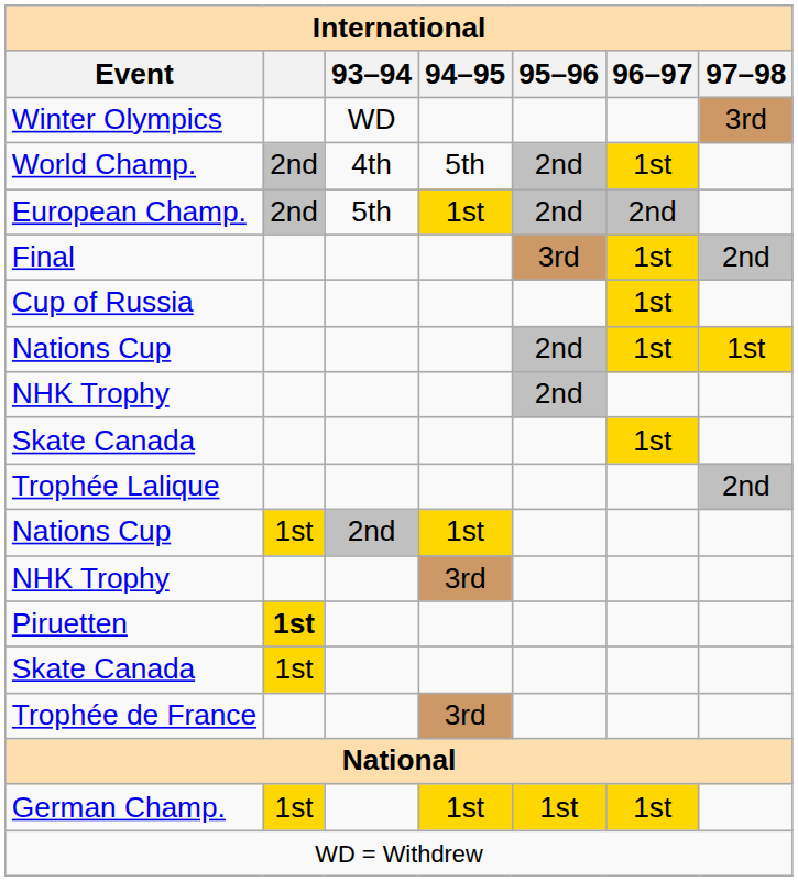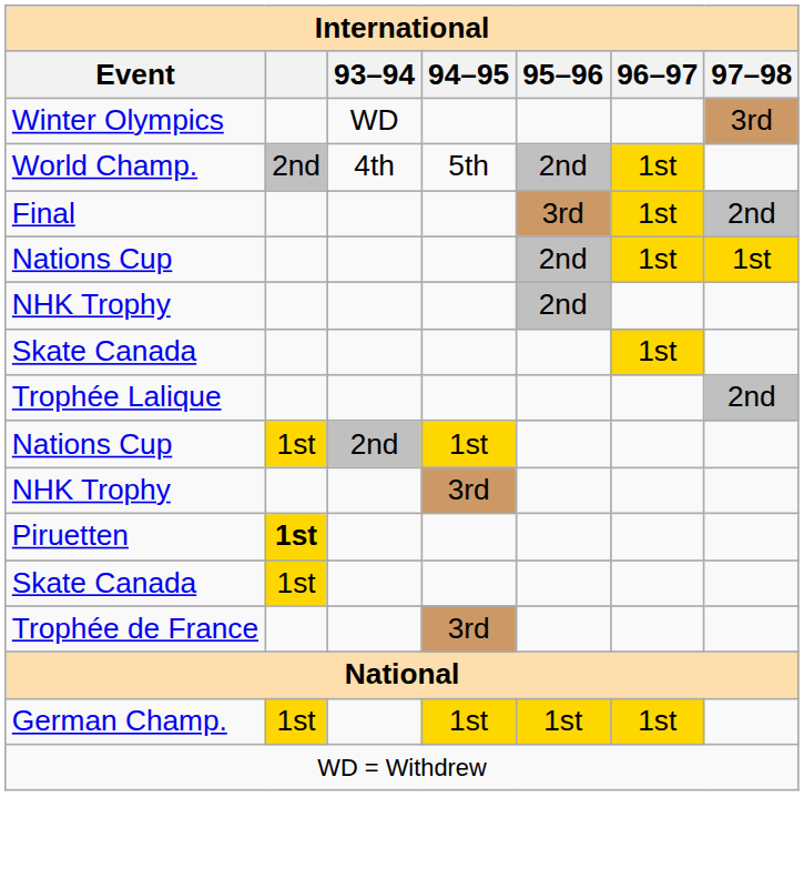 <table class="wikitable" style="text-align:center">
 <tr>
 <th style="background-color: #ffdead; " colspan=7 align=center>International</th>
 </tr>
 <tr>
 <th>Event</th>
 <th></th>
 <th>93–94</th>
 <th>94–95</th>
 <th>95–96</th>
 <th>96–97</th>
 <th>97–98</th>
 </tr>
 <tr>
 <td align=left><a href='#'>Winter Olympics</a></td>
 <td></td>
 <td>WD</td>
 <td></td>
 <td></td>
 <td></td>
 <td bgcolor=cc9966>3rd</td>
 </tr>
 <tr>
 <td align=left><a href='#'>World Champ.</a></td>
 <td bgcolor=silver>2nd</td>
 <td>4th</td>
 <td>5th</td>
 <td bgcolor=silver>2nd</td>
 <td bgcolor=gold>1st</td>
 <td></td>
 </tr>
 <tr>
-<td align=left><a href='#'>European Champ.</a></td>
-<td bgcolor=silver>2nd</td>
-<td>5th</td>
-<td bgcolor=gold>1st</td>
-<td bgcolor=silver>2nd</td>
-<td bgcolor=silver>2nd</td>
-<td></td>
-</tr>
-<tr>
 <td align=left> <a href='#'>Final</a></td>
 <td></td>
 <td></td>
 <td></td>
 <td bgcolor=cc9966>3rd</td>
 <td bgcolor=gold>1st</td>
 <td bgcolor=silver>2nd</td>
-</tr>
-<tr>
-<td align=left> <a href='#'>Cup of Russia</a></td>
-<td></td>
-<td></td>
-<td></td>
-<td></td>
-<td bgcolor=gold>1st</td>
-<td></td>
 </tr>
 <tr>
 <td align=left> <a href='#'>Nations Cup</a></td>
 <td></td>
 <td></td>
 <td></td>
 <td bgcolor=silver>2nd</td>
 <td bgcolor=gold>1st</td>
 <td bgcolor=gold>1st</td>
 </tr>
 <tr>
 <td align=left> <a href='#'>NHK Trophy</a></td>
 <td></td>
 <td></td>
 <td></td>
 <td bgcolor=silver>2nd</td>
 <td></td>
 <td></td>
 </tr>
 <tr>
 <td align=left> <a href='#'>Skate Canada</a></td>
 <td></td>
 <td></td>
 <td></td>
 <td></td>
 <td bgcolor=gold>1st</td>
 <td></td>
 </tr>
 <tr>
 <td align=left> <a href='#'>Trophée Lalique</a></td>
 <td></td>
 <td></td>
 <td></td>
 <td></td>
 <td></td>
 <td bgcolor=silver>2nd</td>
 </tr>
 <tr>
 <td align=left><a href='#'>Nations Cup</a></td>
 <td bgcolor=gold>1st</td>
 <td bgcolor=silver>2nd</td>
 <td bgcolor=gold>1st</td>
 <td></td>
 <td></td>
 <td></td>
 </tr>
 <tr>
 <td align=left><a href='#'>NHK Trophy</a></td>
 <td></td>
 <td></td>
 <td bgcolor=cc9966>3rd</td>
 <td></td>
 <td></td>
 <td></td>
 </tr>
 <tr>
 <td align=left><a href='#'>Piruetten</a></td>
 <td bgcolor=gold><strong>1st</strong></td>
 <td></td>
 <td></td>
 <td></td>
 <td></td>
 <td></td>
 </tr>
 <tr>
 <td align=left><a href='#'>Skate Canada</a></td>
 <td bgcolor=gold>1st</td>
 <td></td>
 <td></td>
 <td></td>
 <td></td>
 <td></td>
 </tr>
 <tr>
 <td align=left><a href='#'>Trophée de France</a></td>
 <td></td>
 <td></td>
 <td bgcolor=cc9966>3rd</td>
 <td></td>
 <td></td>
 <td></td>
 </tr>
 <tr>
 <th style="background-color: #ffdead; " colspan=7 align=center>National</th>
 </tr>
 <tr>
 <td align=left><a href='#'>German Champ.</a></td>
 <td bgcolor=gold>1st</td>
 <td></td>
 <td bgcolor=gold>1st</td>
 <td bgcolor=gold>1st</td>
 <td bgcolor=gold>1st</td>
 <td></td>
 </tr>
 <tr>
 <td colspan=7 align=center><small> WD = Withdrew </small></td>
 </tr>
 </table>
